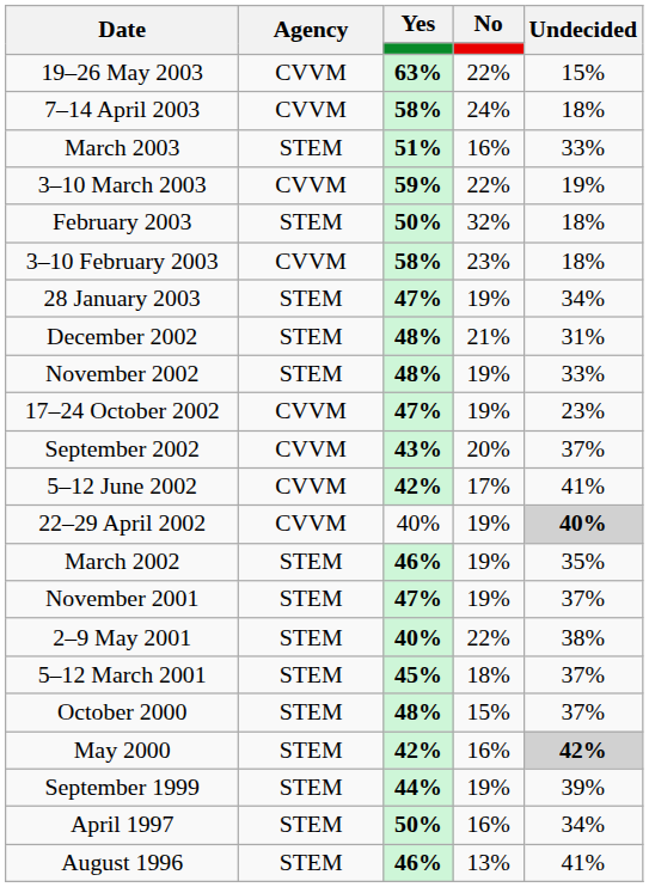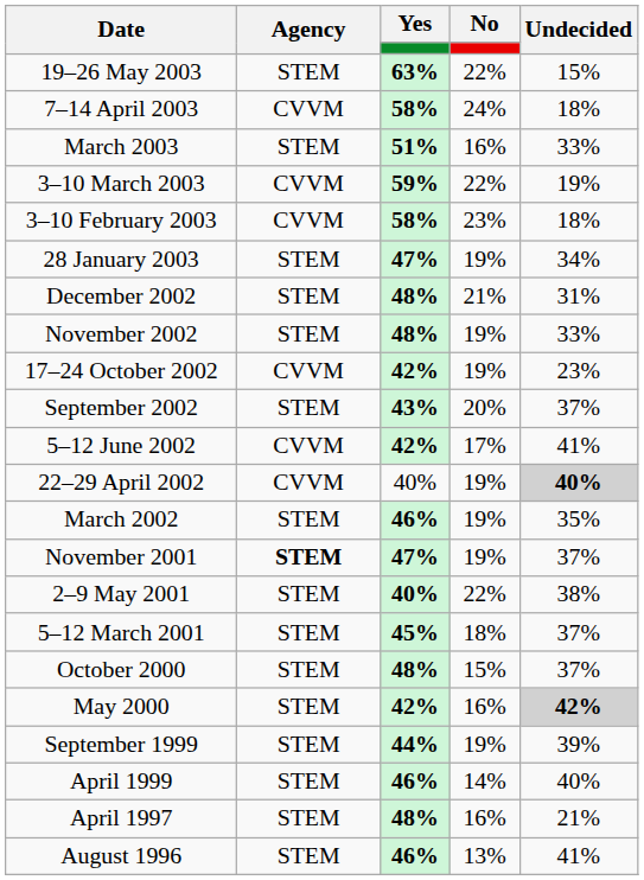 <table class="wikitable" style=text-align:center>
 <tr>
 <th style="width:150px;" rowspan="2">Date</th>
 <th style="width:90px;" rowspan="2">Agency</th>
 <th>Yes</th>
 <th>No</th>
 <th rowspan="2">Undecided</th>
 </tr>
 <tr>
 <th style="background:#088A29; width:40px;"></th>
 <th style="background:#E90000; width:40px;"></th>
 </tr>
 <tr>
 <td>19–26 May 2003</td>
-<td>CVVM</td>
+<td>STEM</td>
 <td style="background:#CEF6D8"><strong>63%</strong></td>
 <td>22%</td>
 <td>15%</td>
 </tr>
 <tr>
 <td>7–14 April 2003</td>
 <td>CVVM</td>
 <td style="background:#CEF6D8"><strong>58%</strong></td>
 <td>24%</td>
 <td>18%</td>
 </tr>
 <tr>
 <td>March 2003</td>
 <td>STEM</td>
 <td style="background:#CEF6D8"><strong>51%</strong></td>
 <td>16%</td>
 <td>33%</td>
 </tr>
 <tr>
 <td>3–10 March 2003</td>
 <td>CVVM</td>
 <td style="background:#CEF6D8"><strong>59%</strong></td>
 <td>22%</td>
 <td>19%</td>
-</tr>
-<tr>
-<td>February 2003</td>
-<td>STEM</td>
-<td style="background:#CEF6D8"><strong>50%</strong></td>
-<td>32%</td>
-<td>18%</td>
 </tr>
 <tr>
 <td>3–10 February 2003</td>
 <td>CVVM</td>
 <td style="background:#CEF6D8"><strong>58%</strong></td>
 <td>23%</td>
 <td>18%</td>
 </tr>
 <tr>
 <td>28 January 2003</td>
 <td>STEM</td>
 <td style="background:#CEF6D8"><strong>47%</strong></td>
 <td>19%</td>
 <td>34%</td>
 </tr>
 <tr>
 <td>December 2002</td>
 <td>STEM</td>
 <td style="background:#CEF6D8"><strong>48%</strong></td>
 <td>21%</td>
 <td>31%</td>
 </tr>
 <tr>
 <td>November 2002</td>
 <td>STEM</td>
 <td style="background:#CEF6D8"><strong>48%</strong></td>
 <td>19%</td>
 <td>33%</td>
 </tr>
 <tr>
 <td>17–24 October 2002</td>
 <td>CVVM</td>
-<td style="background:#CEF6D8"><strong>47%</strong></td>
+<td style="background:#CEF6D8"><strong>42%</strong></td>
 <td>19%</td>
 <td>23%</td>
 </tr>
 <tr>
 <td>September 2002</td>
-<td>CVVM</td>
+<td>STEM</td>
 <td style="background:#CEF6D8"><strong>43%</strong></td>
 <td>20%</td>
 <td>37%</td>
 </tr>
 <tr>
 <td>5–12 June 2002</td>
 <td>CVVM</td>
 <td style="background:#CEF6D8"><strong>42%</strong></td>
 <td>17%</td>
 <td>41%</td>
 </tr>
 <tr>
 <td>22–29 April 2002</td>
 <td>CVVM</td>
 <td>40%</td>
 <td>19%</td>
 <td style="background:#D1D1D1"><strong>40%</strong></td>
 </tr>
 <tr>
 <td>March 2002</td>
 <td>STEM</td>
 <td style="background:#CEF6D8"><strong>46%</strong></td>
 <td>19%</td>
 <td>35%</td>
 </tr>
 <tr>
 <td>November 2001</td>
-<td>STEM</td>
+<td><strong>STEM</strong></td>
 <td style="background:#CEF6D8"><strong>47%</strong></td>
 <td>19%</td>
 <td>37%</td>
 </tr>
 <tr>
 <td>2–9 May 2001</td>
 <td>STEM</td>
 <td style="background:#CEF6D8"><strong>40%</strong></td>
 <td>22%</td>
 <td>38%</td>
 </tr>
 <tr>
 <td>5–12 March 2001</td>
 <td>STEM</td>
 <td style="background:#CEF6D8"><strong>45%</strong></td>
 <td>18%</td>
 <td>37%</td>
 </tr>
 <tr>
 <td>October 2000</td>
 <td>STEM</td>
 <td style="background:#CEF6D8"><strong>48%</strong></td>
 <td>15%</td>
 <td>37%</td>
 </tr>
 <tr>
 <td>May 2000</td>
 <td>STEM</td>
 <td style="background:#CEF6D8"><strong>42%</strong></td>
 <td>16%</td>
 <td style="background:#D1D1D1"><strong>42%</strong></td>
 </tr>
 <tr>
 <td>September 1999</td>
 <td>STEM</td>
 <td style="background:#CEF6D8"><strong>44%</strong></td>
 <td>19%</td>
 <td>39%</td>
 </tr>
 <tr>
+<td>April 1999</td>
+<td>STEM</td>
+<td style="background:#CEF6D8"><strong>46%</strong></td>
+<td>14%</td>
+<td>40%</td>
+</tr>
+<tr>
 <td>April 1997</td>
 <td>STEM</td>
-<td style="background:#CEF6D8"><strong>50%</strong></td>
+<td style="background:#CEF6D8"><strong>48%</strong></td>
 <td>16%</td>
-<td>34%</td>
+<td>21%</td>
 </tr>
 <tr>
 <td>August 1996</td>
 <td>STEM</td>
 <td style="background:#CEF6D8"><strong>46%</strong></td>
 <td>13%</td>
 <td>41%</td>
 </tr>
 <tr>
 </tr>
 </table>
